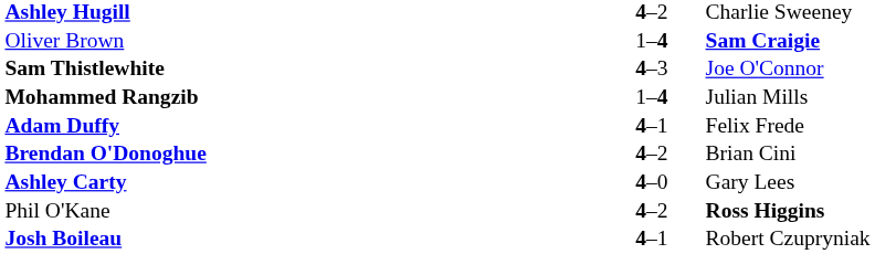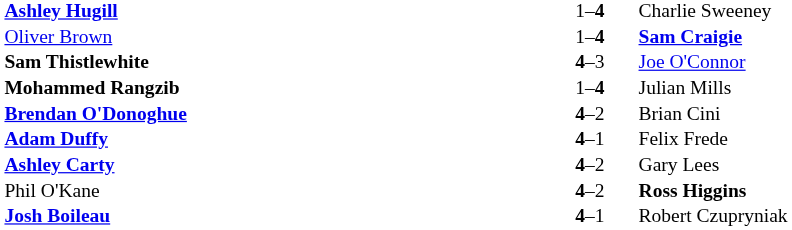 <table width="100%" cellspacing="1">
 <tr>
 <th width45%></th>
 <th width10%></th>
 <th width45%></th>
 </tr>
 <tr>
 <td> <strong><a href='#'>Ashley Hugill</a></strong></td>
-<td align="center"><strong>4</strong>–2</td>
+<td align="center">1–<strong>4</strong></td>
 <td> Charlie Sweeney</td>
 </tr>
 <tr>
 <td> <a href='#'>Oliver Brown</a></td>
 <td align="center">1–<strong>4</strong></td>
 <td> <strong><a href='#'>Sam Craigie</a></strong></td>
 </tr>
 <tr>
 <td> <strong>Sam Thistlewhite</strong></td>
 <td align="center"><strong>4</strong>–3</td>
 <td> <a href='#'>Joe O'Connor</a></td>
 </tr>
 <tr>
 <td> <strong>Mohammed Rangzib</strong></td>
 <td align="center">1–<strong>4</strong></td>
 <td>  Julian Mills</td>
 </tr>
 <tr>
+<td> <strong><a href='#'>Brendan O'Donoghue</a></strong></td>
+<td align="center"><strong>4</strong>–2</td>
+<td> Brian Cini</td>
+</tr>
+<tr>
 <td> <strong><a href='#'>Adam Duffy</a></strong></td>
 <td align="center"><strong>4</strong>–1</td>
 <td> Felix Frede</td>
 </tr>
 <tr>
-<td> <strong><a href='#'>Brendan O'Donoghue</a></strong></td>
+<td> <strong><a href='#'>Ashley Carty</a></strong></td>
 <td align="center"><strong>4</strong>–2</td>
-<td> Brian Cini</td>
-</tr>
-<tr>
-<td> <strong><a href='#'>Ashley Carty</a></strong></td>
-<td align="center"><strong>4</strong>–0</td>
 <td> Gary Lees</td>
 </tr>
 <tr>
 <td> Phil O'Kane</td>
 <td align="center"><strong>4</strong>–2</td>
 <td> <strong>Ross Higgins</strong></td>
 </tr>
 <tr>
 <td> <strong><a href='#'>Josh Boileau</a></strong></td>
 <td align="center"><strong>4</strong>–1</td>
 <td> Robert Czupryniak</td>
 </tr>
 </table>
